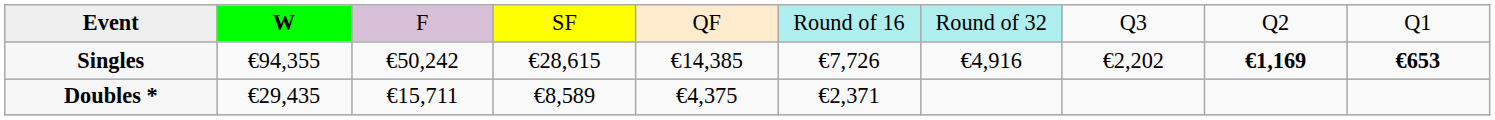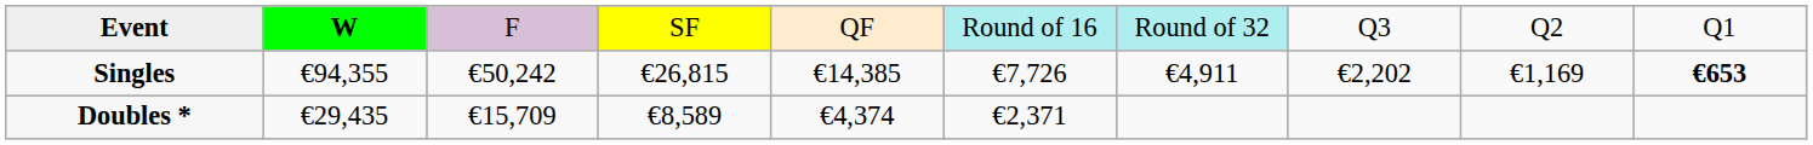 <table class=wikitable style=font-size:90%;text-align:center>
 <tr>
 <td style="width:130px; background:#efefef;"><strong>Event</strong></td>
 <td style="width:80px; background:lime;"><strong>W</strong></td>
 <td style="width:85px; background:thistle;">F</td>
 <td style="width:85px; background:#ff0;">SF</td>
 <td style="width:85px; background:#ffebcd;">QF</td>
 <td style="width:85px; background:#afeeee;">Round of 16</td>
 <td style="width:85px; background:#afeeee;">Round of 32</td>
 <td width=85>Q3</td>
 <td width=85>Q2</td>
 <td width=85>Q1</td>
 </tr>
 <tr>
 <td style="background:#f7f7f7;"><strong>Singles</strong></td>
 <td>€94,355</td>
 <td>€50,242</td>
-<td>€28,615</td>
+<td>€26,815</td>
 <td>€14,385</td>
 <td>€7,726</td>
-<td>€4,916</td>
+<td>€4,911</td>
 <td>€2,202</td>
-<td><strong>€1,169</strong></td>
+<td>€1,169</td>
 <td><strong>€653</strong></td>
 </tr>
 <tr>
 <td style="background:#f7f7f7;"><strong>Doubles *</strong></td>
 <td>€29,435</td>
-<td>€15,711</td>
+<td>€15,709</td>
 <td>€8,589</td>
-<td>€4,375</td>
+<td>€4,374</td>
 <td>€2,371</td>
 <td></td>
 <td></td>
 <td></td>
 <td></td>
 </tr>
 </table>
